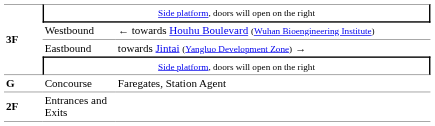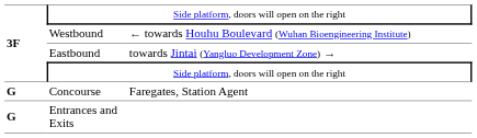 <table table border=0 cellspacing=0 cellpadding=3>
 <tr>
 <td style="border-top:solid 1px gray;border-bottom:solid 1px gray;" rowspan=4><strong>3F</strong></td>
 <td style="border-right:solid 2px black;border-left:solid 2px black;border-top:solid 1px gray;border-bottom:solid 2px black;text-align:center;" colspan=2><small><a href='#'>Side platform</a>, doors will open on the right</small></td>
 </tr>
 <tr>
 <td style="border-top:solid 0px gray;">Westbound</td>
 <td style="border-top:solid 0px gray;">←  towards <a href='#'>Houhu Boulevard</a> <small>(<a href='#'>Wuhan Bioengineering Institute</a>)</small></td>
 </tr>
 <tr>
 <td style="border-top:solid 1px gray;">Eastbound</td>
 <td style="border-top:solid 1px gray;"> towards <a href='#'>Jintai</a> <small>(<a href='#'>Yangluo Development Zone</a>)</small> →</td>
 </tr>
 <tr>
 <td style="border-right:solid 2px black;border-left:solid 2px black;border-top:solid 2px black;border-bottom:solid 1px gray;text-align:center;" colspan=2><small><a href='#'>Side platform</a>, doors will open on the right</small></td>
 </tr>
 <tr>
 <td style="border-top:solid 0px gray;border-bottom:solid 1px gray;" width=50><strong>G</strong></td>
 <td style="border-top:solid 0px gray;border-bottom:solid 1px gray;" width=100>Concourse</td>
 <td style="border-top:solid 0px gray;border-bottom:solid 1px gray;" width=450>Faregates, Station Agent</td>
 </tr>
 <tr>
-<td style="border-top:solid 0px gray;border-bottom:solid 1px gray;" width=50><strong>2F</strong></td>
+<td style="border-top:solid 0px gray;border-bottom:solid 1px gray;" width=50><strong>G</strong></td>
 <td style="border-top:solid 0px gray;border-bottom:solid 1px gray;" width=100>Entrances and Exits</td>
 <td style="border-top:solid 0px gray;border-bottom:solid 1px gray;" width=450></td>
 </tr>
 </table>
